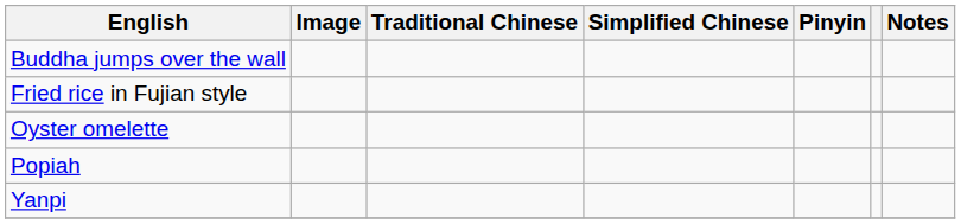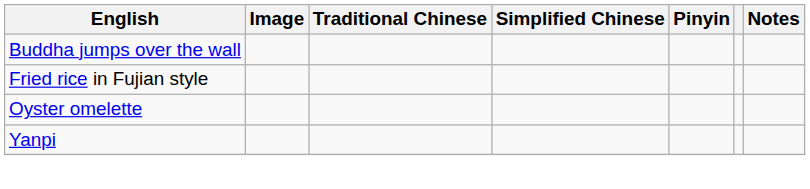 <table class="wikitable">
 <tr>
 <th>English</th>
 <th>Image</th>
 <th>Traditional Chinese</th>
 <th>Simplified Chinese</th>
 <th>Pinyin</th>
 <th></th>
 <th>Notes</th>
 </tr>
 <tr>
 <td><a href='#'>Buddha jumps over the wall</a></td>
 <td></td>
 <td></td>
 <td></td>
 <td></td>
 <td></td>
 <td></td>
 </tr>
 <tr>
 <td><a href='#'>Fried rice</a> in Fujian style</td>
 <td></td>
 <td></td>
 <td></td>
 <td></td>
 <td></td>
 <td></td>
 </tr>
 <tr>
 <td><a href='#'>Oyster omelette</a></td>
 <td></td>
 <td></td>
 <td></td>
 <td></td>
 <td></td>
 <td></td>
 </tr>
 <tr>
-<td><a href='#'>Popiah</a></td>
-<td></td>
-<td></td>
-<td></td>
-<td></td>
-<td></td>
-<td></td>
-</tr>
-<tr>
 <td><a href='#'>Yanpi</a></td>
 <td></td>
 <td></td>
 <td></td>
 <td></td>
 <td></td>
 <td></td>
 </tr>
 <tr>
 </tr>
 </table>
